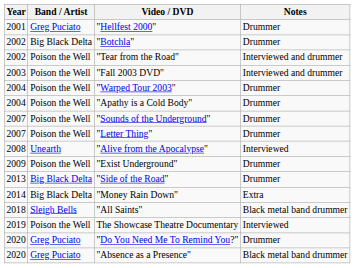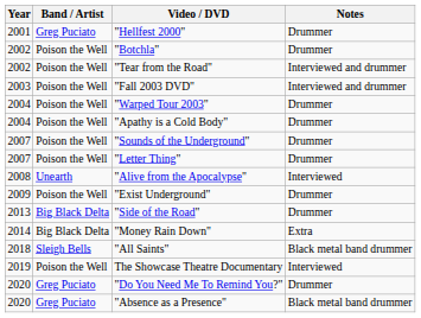 <table class="wikitable">
 <tr>
 <th>Year</th>
 <th>Band / Artist</th>
 <th>Video / DVD</th>
 <th>Notes</th>
 </tr>
 <tr>
 <td>2001</td>
 <td><a href='#'>Greg Puciato</a></td>
 <td>"<a href='#'>Hellfest 2000</a>"</td>
 <td>Drummer</td>
 </tr>
 <tr>
 <td>2002</td>
-<td>Big Black Delta</td>
+<td>Poison the Well</td>
 <td>"<a href='#'>Botchla</a>"</td>
 <td>Drummer</td>
 </tr>
 <tr>
 <td>2002</td>
 <td>Poison the Well</td>
 <td>"Tear from the Road"</td>
 <td>Interviewed and drummer</td>
 </tr>
 <tr>
 <td>2003</td>
 <td>Poison the Well</td>
 <td>"Fall 2003 DVD"</td>
 <td>Interviewed and drummer</td>
 </tr>
 <tr>
 <td>2004</td>
 <td>Poison the Well</td>
 <td>"<a href='#'>Warped Tour 2003</a>"</td>
 <td>Drummer</td>
 </tr>
 <tr>
 <td>2004</td>
 <td>Poison the Well</td>
 <td>"Apathy is a Cold Body"</td>
 <td>Drummer</td>
 </tr>
 <tr>
 <td>2007</td>
 <td>Poison the Well</td>
 <td>"<a href='#'>Sounds of the Underground</a>"</td>
 <td>Drummer</td>
 </tr>
 <tr>
 <td>2007</td>
 <td>Poison the Well</td>
 <td>"<a href='#'>Letter Thing</a>"</td>
 <td>Drummer</td>
 </tr>
 <tr>
 <td>2008</td>
 <td><a href='#'>Unearth</a></td>
 <td>"<a href='#'>Alive from the Apocalypse</a>"</td>
 <td>Interviewed</td>
 </tr>
 <tr>
 <td>2009</td>
 <td>Poison the Well</td>
 <td>"Exist Underground"</td>
 <td>Drummer</td>
 </tr>
 <tr>
 <td>2013</td>
 <td><a href='#'>Big Black Delta</a></td>
 <td>"<a href='#'>Side of the Road</a>"</td>
 <td>Drummer</td>
 </tr>
 <tr>
 <td>2014</td>
 <td>Big Black Delta</td>
 <td>"Money Rain Down"</td>
 <td>Extra</td>
 </tr>
 <tr>
 <td>2018</td>
 <td><a href='#'>Sleigh Bells</a></td>
 <td>"All Saints"</td>
 <td>Black metal band drummer</td>
 </tr>
 <tr>
 <td>2019</td>
 <td>Poison the Well</td>
 <td>The Showcase Theatre Documentary</td>
 <td>Interviewed</td>
 </tr>
 <tr>
 <td>2020</td>
 <td><a href='#'>Greg Puciato</a></td>
 <td>"<a href='#'>Do You Need Me To Remind You</a>?"</td>
 <td>Drummer</td>
 </tr>
 <tr>
 <td>2020</td>
 <td><a href='#'>Greg Puciato</a></td>
 <td>"Absence as a Presence"</td>
 <td>Black metal band drummer</td>
 </tr>
 </table>
